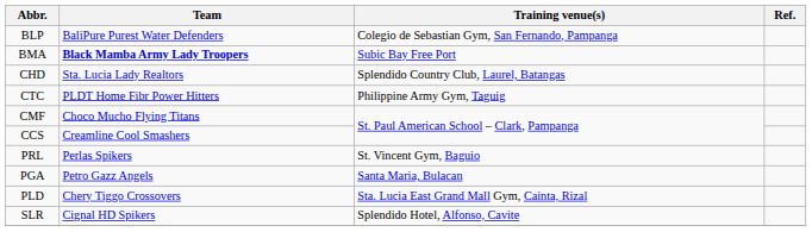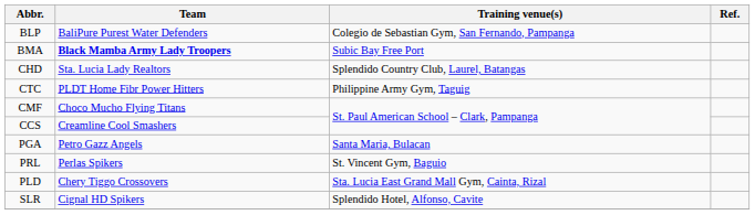 <table class="wikitable sortable" style=" font-size:90%; width:75%; text-align:left">
 <tr>
 <th>Abbr.</th>
 <th>Team</th>
 <th>Training venue(s)</th>
 <th>Ref.</th>
 </tr>
 <tr>
 <td style="text-align:center;">BLP</td>
 <td><a href='#'>BaliPure Purest Water Defenders</a></td>
 <td>Colegio de Sebastian Gym, <a href='#'>San Fernando, Pampanga</a></td>
 <td style="text-align:center;"></td>
 </tr>
 <tr>
 <td style="text-align:center;">BMA</td>
 <td><strong><a href='#'>Black Mamba Army Lady Troopers</a></strong></td>
 <td><a href='#'>Subic Bay Free Port</a></td>
 <td style="text-align:center;"></td>
 </tr>
 <tr>
 <td style="text-align:center;">CHD</td>
 <td><a href='#'>Sta. Lucia Lady Realtors</a></td>
 <td>Splendido Country Club, <a href='#'>Laurel, Batangas</a></td>
 <td style="text-align:center;"></td>
 </tr>
 <tr>
 <td style="text-align:center;">CTC</td>
 <td><a href='#'>PLDT Home Fibr Power Hitters</a></td>
 <td>Philippine Army Gym, <a href='#'>Taguig</a></td>
 <td style="text-align:center;"></td>
 </tr>
 <tr>
 <td style="text-align:center;">CMF</td>
 <td><a href='#'>Choco Mucho Flying Titans</a></td>
 <td rowspan=2><a href='#'>St. Paul American School</a> – <a href='#'>Clark</a>, <a href='#'>Pampanga</a></td>
 <td style="text-align:center;"></td>
 </tr>
 <tr>
 <td style="text-align:center;">CCS</td>
 <td><a href='#'>Creamline Cool Smashers</a></td>
 <td style="text-align:center;"></td>
 </tr>
 <tr>
+<td style="text-align:center;">PGA</td>
+<td><a href='#'>Petro Gazz Angels</a></td>
+<td><a href='#'>Santa Maria, Bulacan</a></td>
+<td style="text-align:center;"></td>
+</tr>
+<tr>
 <td style="text-align:center;">PRL</td>
 <td><a href='#'>Perlas Spikers</a></td>
 <td>St. Vincent Gym, <a href='#'>Baguio</a></td>
-<td style="text-align:center;"></td>
-</tr>
-<tr>
-<td style="text-align:center;">PGA</td>
-<td><a href='#'>Petro Gazz Angels</a></td>
-<td><a href='#'>Santa Maria, Bulacan</a></td>
 <td style="text-align:center;"></td>
 </tr>
 <tr>
 <td style="text-align:center;">PLD</td>
 <td><a href='#'>Chery Tiggo Crossovers</a></td>
 <td><a href='#'>Sta. Lucia East Grand Mall</a> Gym, <a href='#'>Cainta, Rizal</a></td>
 <td style="text-align:center;"></td>
 </tr>
 <tr>
 <td style="text-align:center;">SLR</td>
 <td><a href='#'>Cignal HD Spikers</a></td>
 <td>Splendido Hotel, <a href='#'>Alfonso, Cavite</a></td>
 <td style="text-align:center;"></td>
 </tr>
 <tr>
 </tr>
 </table>
